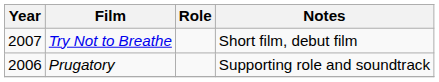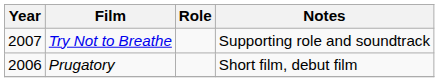 <table class="wikitable">
 <tr>
 <th>Year</th>
 <th>Film</th>
 <th>Role</th>
 <th>Notes</th>
 </tr>
 <tr>
 <td>2007</td>
 <td><em><a href='#'>Try Not to Breathe</a></em></td>
 <td></td>
-<td>Short film, debut film</td>
+<td>Supporting role and soundtrack</td>
 </tr>
 <tr>
 <td>2006</td>
 <td><em>Prugatory</em></td>
 <td></td>
-<td>Supporting role and soundtrack</td>
+<td>Short film, debut film</td>
 </tr>
 <tr>
 </tr>
 </table>
